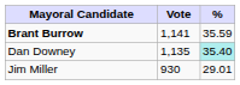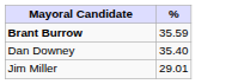 <table class="wikitable">
 <tr>
 <th style="background:#ddf; width:200px;">Mayoral Candidate</th>
-<th style="background:#ddf; width:50px;">Vote</th>
 <th style="background:#ddf; width:30px;">%</th>
 </tr>
 <tr>
 <td><strong>Brant Burrow</strong></td>
-<td>1,141</td>
 <td>35.59</td>
 </tr>
 <tr>
 <td>Dan Downey</td>
-<td>1,135</td>
-<td style="background: paleturquoise;">35.40</td>
+<td>35.40</td>
 </tr>
 <tr>
 <td>Jim Miller</td>
-<td>930</td>
 <td>29.01</td>
 </tr>
 </table>
